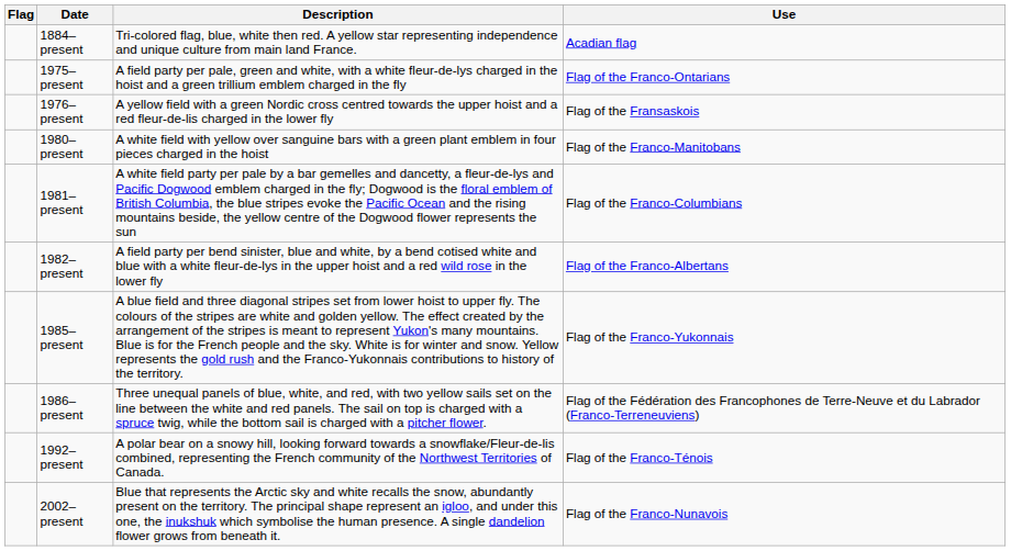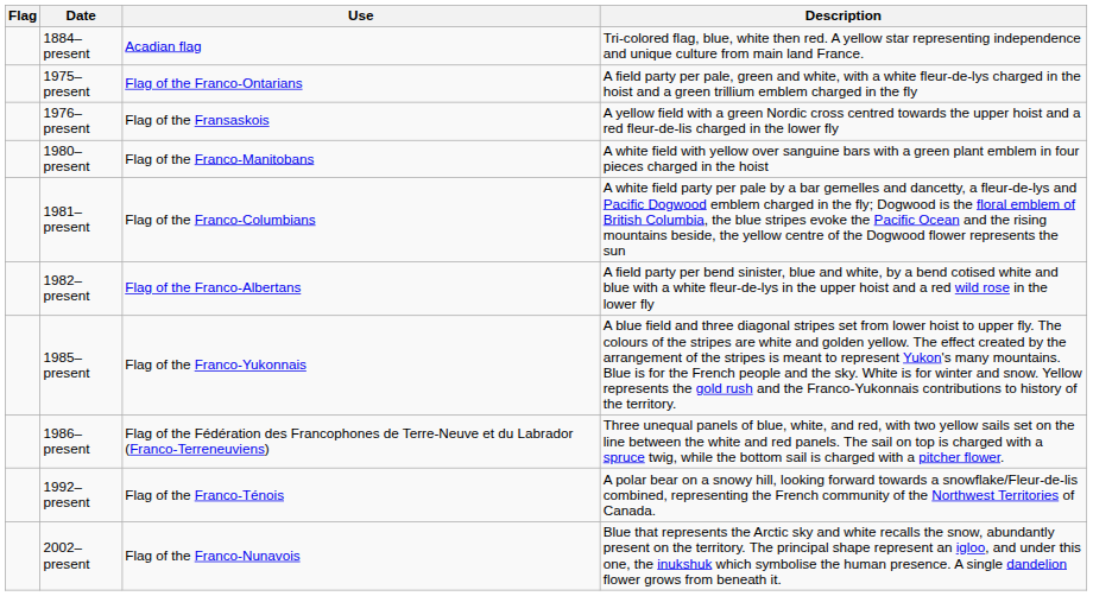 <table class="wikitable">
 <tr>
 <th scope="col">Flag</th>
 <th scope="col">Date</th>
+<th scope="col">Use</th>
 <th scope="col" style="width: 45%;">Description</th>
-<th scope="col">Use</th>
 </tr>
 <tr>
 <td></td>
 <td>1884–present</td>
+<td><a href='#'>Acadian flag</a></td>
 <td>Tri-colored flag, blue, white then red. A yellow star representing independence and unique culture from main land France.</td>
-<td><a href='#'>Acadian flag</a></td>
 </tr>
 <tr>
 <td></td>
 <td>1975–present</td>
+<td><a href='#'>Flag of the Franco-Ontarians</a></td>
 <td>A field party per pale, green and white, with a white fleur-de-lys charged in the hoist and a green trillium emblem charged in the fly</td>
-<td><a href='#'>Flag of the Franco-Ontarians</a></td>
 </tr>
 <tr>
 <td></td>
 <td>1976–present</td>
+<td>Flag of the <a href='#'>Fransaskois</a></td>
 <td>A yellow field with a green Nordic cross centred towards the upper hoist and a red fleur-de-lis charged in the lower fly</td>
-<td>Flag of the <a href='#'>Fransaskois</a></td>
 </tr>
 <tr>
 <td></td>
 <td>1980–present</td>
+<td>Flag of the <a href='#'>Franco-Manitobans</a></td>
 <td>A white field with yellow over sanguine bars with a green plant emblem in four pieces charged in the hoist</td>
-<td>Flag of the <a href='#'>Franco-Manitobans</a></td>
 </tr>
 <tr>
 <td></td>
 <td>1981–present</td>
+<td>Flag of the <a href='#'>Franco-Columbians</a></td>
 <td>A white field party per pale by a bar gemelles and dancetty, a fleur-de-lys and <a href='#'>Pacific Dogwood</a> emblem charged in the fly; Dogwood is the <a href='#'>floral emblem of British Columbia</a>, the blue stripes evoke the <a href='#'>Pacific Ocean</a> and the rising mountains beside, the yellow centre of the Dogwood flower represents the sun</td>
-<td>Flag of the <a href='#'>Franco-Columbians</a></td>
 </tr>
 <tr>
 <td></td>
 <td>1982–present</td>
+<td><a href='#'>Flag of the Franco-Albertans</a></td>
 <td>A field party per bend sinister, blue and white, by a bend cotised white and blue with a white fleur-de-lys in the upper hoist and a red <a href='#'>wild rose</a> in the lower fly</td>
-<td><a href='#'>Flag of the Franco-Albertans</a></td>
 </tr>
 <tr>
 <td></td>
 <td>1985–present</td>
+<td>Flag of the <a href='#'>Franco-Yukonnais</a></td>
 <td>A blue field and three diagonal stripes set from lower hoist to upper fly. The colours of the stripes are white and golden yellow. The effect created by the arrangement of the stripes is meant to represent <a href='#'>Yukon</a>'s many mountains. Blue is for the French people and the sky. White is for winter and snow. Yellow represents the <a href='#'>gold rush</a> and the Franco-Yukonnais contributions to history of the territory.</td>
-<td>Flag of the <a href='#'>Franco-Yukonnais</a></td>
 </tr>
 <tr>
 <td></td>
 <td>1986–present</td>
+<td>Flag of the Fédération des Francophones de Terre-Neuve et du Labrador (<a href='#'>Franco-Terreneuviens</a>)</td>
 <td>Three unequal panels of blue, white, and red, with two yellow sails set on the line between the white and red panels. The sail on top is charged with a <a href='#'>spruce</a> twig, while the bottom sail is charged with a <a href='#'>pitcher flower</a>.</td>
-<td>Flag of the Fédération des Francophones de Terre-Neuve et du Labrador (<a href='#'>Franco-Terreneuviens</a>)</td>
 </tr>
 <tr>
 <td></td>
 <td>1992–present</td>
+<td>Flag of the <a href='#'>Franco-Ténois</a></td>
 <td>A polar bear on a snowy hill, looking forward towards a snowflake/Fleur-de-lis combined, representing the French community of the <a href='#'>Northwest Territories</a> of Canada.</td>
-<td>Flag of the <a href='#'>Franco-Ténois</a></td>
 </tr>
 <tr>
 <td></td>
 <td>2002–present</td>
+<td>Flag of the <a href='#'>Franco-Nunavois</a></td>
 <td>Blue that represents the Arctic sky and white recalls the snow, abundantly present on the territory. The principal shape represent an <a href='#'>igloo</a>, and under this one, the <a href='#'>inukshuk</a> which symbolise the human presence. A single <a href='#'>dandelion</a> flower grows from beneath it.</td>
-<td>Flag of the <a href='#'>Franco-Nunavois</a></td>
 </tr>
 </table>
